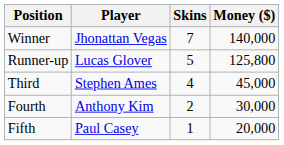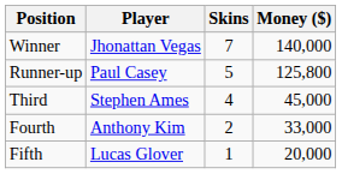 <table class="wikitable">
 <tr>
 <th>Position</th>
 <th>Player</th>
 <th>Skins</th>
 <th>Money ($)</th>
 </tr>
 <tr>
 <td>Winner</td>
 <td> <a href='#'>Jhonattan Vegas</a></td>
 <td align=center>7</td>
 <td align=right>140,000</td>
 </tr>
 <tr>
 <td>Runner-up</td>
-<td> <a href='#'>Lucas Glover</a></td>
+<td> <a href='#'>Paul Casey</a></td>
 <td align=center>5</td>
 <td align=right>125,800</td>
 </tr>
 <tr>
 <td>Third</td>
 <td> <a href='#'>Stephen Ames</a></td>
 <td align=center>4</td>
 <td align=right>45,000</td>
 </tr>
 <tr>
 <td>Fourth</td>
 <td> <a href='#'>Anthony Kim</a></td>
 <td align=center>2</td>
-<td align=right>30,000</td>
+<td align=right>33,000</td>
 </tr>
 <tr>
 <td>Fifth</td>
-<td> <a href='#'>Paul Casey</a></td>
+<td> <a href='#'>Lucas Glover</a></td>
 <td align=center>1</td>
 <td align=right>20,000</td>
 </tr>
 </table>
